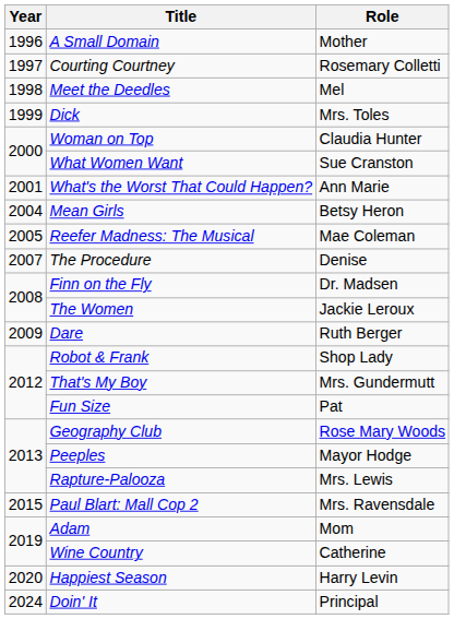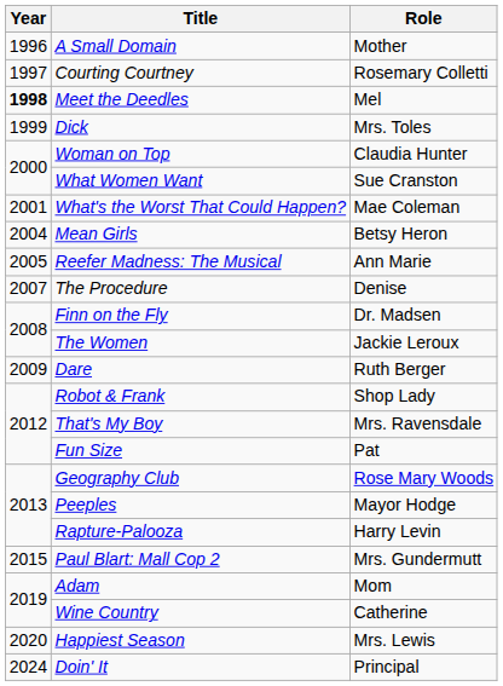 <table class="wikitable sortable">
 <tr>
 <th>Year</th>
 <th>Title</th>
 <th>Role</th>
 </tr>
 <tr>
 <td>1996</td>
 <td><em><a href='#'>A Small Domain</a></em></td>
 <td>Mother</td>
 </tr>
 <tr>
 <td>1997</td>
 <td><em>Courting Courtney</em></td>
 <td>Rosemary Colletti</td>
 </tr>
 <tr>
-<td>1998</td>
+<td><strong>1998</strong></td>
 <td><em><a href='#'>Meet the Deedles</a></em></td>
 <td>Mel</td>
 </tr>
 <tr>
 <td>1999</td>
 <td><em><a href='#'>Dick</a></em></td>
 <td>Mrs. Toles</td>
 </tr>
 <tr>
 <td rowspan="2">2000</td>
 <td><em><a href='#'>Woman on Top</a></em></td>
 <td>Claudia Hunter</td>
 </tr>
 <tr>
 <td><em><a href='#'>What Women Want</a></em></td>
 <td>Sue Cranston</td>
 </tr>
 <tr>
 <td>2001</td>
 <td><em><a href='#'>What's the Worst That Could Happen?</a></em></td>
-<td>Ann Marie</td>
+<td>Mae Coleman</td>
 </tr>
 <tr>
 <td>2004</td>
 <td><em><a href='#'>Mean Girls</a></em></td>
 <td>Betsy Heron</td>
 </tr>
 <tr>
 <td>2005</td>
 <td><em><a href='#'>Reefer Madness: The Musical</a></em></td>
-<td>Mae Coleman</td>
+<td>Ann Marie</td>
 </tr>
 <tr>
 <td>2007</td>
 <td><em>The Procedure</em></td>
 <td>Denise</td>
 </tr>
 <tr>
 <td rowspan="2">2008</td>
 <td><em><a href='#'>Finn on the Fly</a></em></td>
 <td>Dr. Madsen</td>
 </tr>
 <tr>
 <td><em><a href='#'>The Women</a></em></td>
 <td>Jackie Leroux</td>
 </tr>
 <tr>
 <td>2009</td>
 <td><em><a href='#'>Dare</a></em></td>
 <td>Ruth Berger</td>
 </tr>
 <tr>
 <td rowspan="3">2012</td>
 <td><em><a href='#'>Robot & Frank</a></em></td>
 <td>Shop Lady</td>
 </tr>
 <tr>
 <td><em><a href='#'>That's My Boy</a></em></td>
-<td>Mrs. Gundermutt</td>
+<td>Mrs. Ravensdale</td>
 </tr>
 <tr>
 <td><em><a href='#'>Fun Size</a></em></td>
 <td>Pat</td>
 </tr>
 <tr>
 <td rowspan="3">2013</td>
 <td><em><a href='#'>Geography Club</a></em></td>
 <td><a href='#'>Rose Mary Woods</a></td>
 </tr>
 <tr>
 <td><em><a href='#'>Peeples</a></em></td>
 <td>Mayor Hodge</td>
 </tr>
 <tr>
 <td><em><a href='#'>Rapture-Palooza</a></em></td>
-<td>Mrs. Lewis</td>
+<td>Harry Levin</td>
 </tr>
 <tr>
 <td>2015</td>
 <td><em><a href='#'>Paul Blart: Mall Cop 2</a></em></td>
-<td>Mrs. Ravensdale</td>
+<td>Mrs. Gundermutt</td>
 </tr>
 <tr>
 <td rowspan="2">2019</td>
 <td><em><a href='#'>Adam</a></em></td>
 <td>Mom</td>
 </tr>
 <tr>
 <td><em><a href='#'>Wine Country</a></em></td>
 <td>Catherine</td>
 </tr>
 <tr>
 <td>2020</td>
 <td><em><a href='#'>Happiest Season</a></em></td>
-<td>Harry Levin</td>
+<td>Mrs. Lewis</td>
 </tr>
 <tr>
 <td>2024</td>
 <td><em><a href='#'>Doin' It</a></em></td>
 <td>Principal</td>
 </tr>
 </table>
